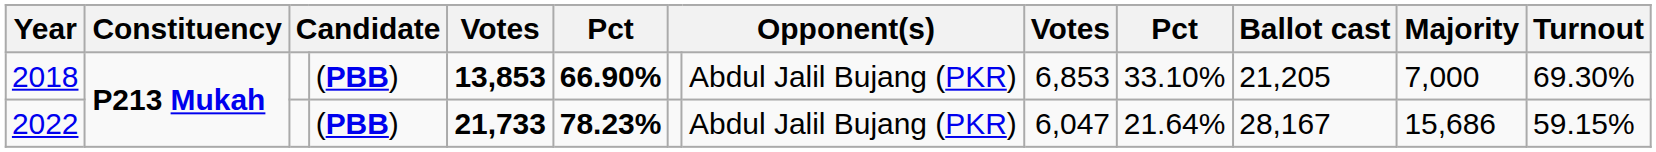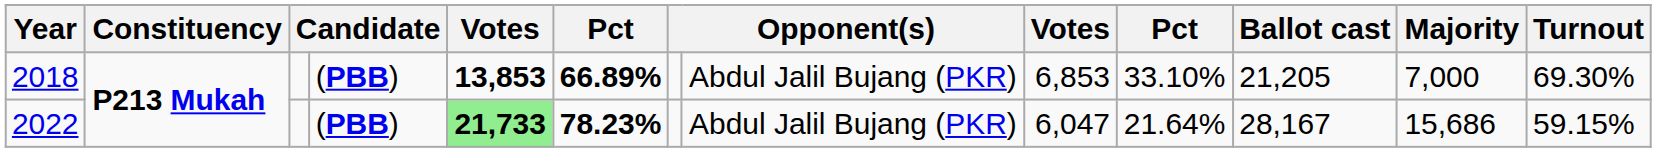 <table class="wikitable" style="margin:0.5em ; font-size:95%">
 <tr>
 <th>Year</th>
 <th>Constituency</th>
 <th colspan=2>Candidate</th>
 <th>Votes</th>
 <th>Pct</th>
 <th colspan=2>Opponent(s)</th>
 <th>Votes</th>
 <th>Pct</th>
 <th>Ballot cast</th>
 <th>Majority</th>
 <th>Turnout</th>
 </tr>
 <tr>
 <td><a href='#'>2018</a></td>
 <td rowspan=2><strong>P213 <a href='#'>Mukah</a></strong></td>
 <td></td>
 <td> (<a href='#'><strong>PBB</strong></a>)</td>
 <td align="right"><strong>13,853</strong></td>
-<td><strong>66.90%</strong></td>
+<td><strong>66.89%</strong></td>
 <td></td>
 <td>Abdul Jalil Bujang (<a href='#'>PKR</a>)</td>
 <td align="right">6,853</td>
 <td>33.10%</td>
 <td>21,205</td>
 <td>7,000</td>
 <td>69.30%</td>
 </tr>
 <tr>
 <td><a href='#'>2022</a></td>
 <td></td>
 <td> (<a href='#'><strong>PBB</strong></a>)</td>
-<td align="right"><strong>21,733</strong></td>
+<td align="right" style="background: lightgreen;"><strong>21,733</strong></td>
 <td><strong>78.23%</strong></td>
 <td></td>
 <td>Abdul Jalil Bujang (<a href='#'>PKR</a>)</td>
 <td align=right>6,047</td>
 <td>21.64%</td>
 <td>28,167</td>
 <td>15,686</td>
 <td>59.15%</td>
 </tr>
 </table>
